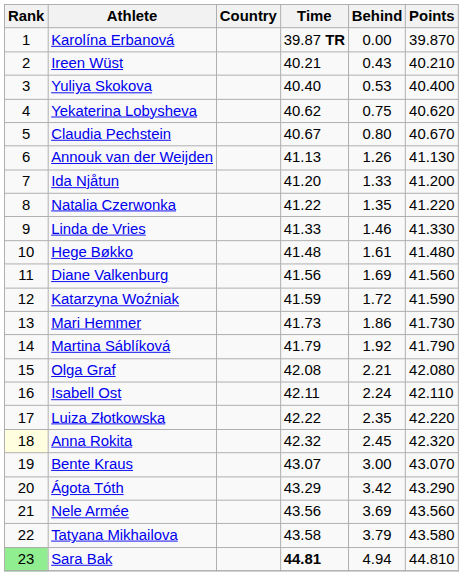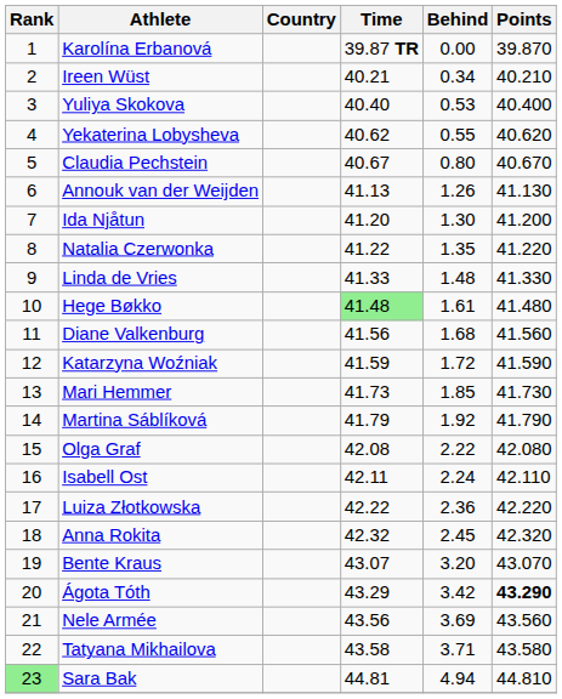 <table class="wikitable" style="text-align:center">
 <tr>
 <th>Rank</th>
 <th>Athlete</th>
 <th>Country</th>
 <th>Time</th>
 <th>Behind</th>
 <th>Points</th>
 </tr>
 <tr>
 <td>1</td>
 <td align="left"><a href='#'>Karolína Erbanová</a></td>
 <td align="left"></td>
 <td align="left">39.87 <strong>TR</strong></td>
 <td>0.00</td>
 <td align="left">39.870</td>
 </tr>
 <tr>
 <td>2</td>
 <td align="left"><a href='#'>Ireen Wüst</a></td>
 <td align="left"></td>
 <td align="left">40.21</td>
-<td>0.43</td>
+<td>0.34</td>
 <td align="left">40.210</td>
 </tr>
 <tr>
 <td>3</td>
 <td align="left"><a href='#'>Yuliya Skokova</a></td>
 <td align="left"></td>
 <td align="left">40.40</td>
 <td>0.53</td>
 <td align="left">40.400</td>
 </tr>
 <tr>
 <td>4</td>
 <td align="left"><a href='#'>Yekaterina Lobysheva</a></td>
 <td align="left"></td>
 <td align="left">40.62</td>
-<td>0.75</td>
+<td>0.55</td>
 <td align="left">40.620</td>
 </tr>
 <tr>
 <td>5</td>
 <td align="left"><a href='#'>Claudia Pechstein</a></td>
 <td align="left"></td>
 <td align="left">40.67</td>
 <td>0.80</td>
 <td align="left">40.670</td>
 </tr>
 <tr>
 <td>6</td>
 <td align="left"><a href='#'>Annouk van der Weijden</a></td>
 <td align="left"></td>
 <td align="left">41.13</td>
 <td>1.26</td>
 <td align="left">41.130</td>
 </tr>
 <tr>
 <td>7</td>
 <td align="left"><a href='#'>Ida Njåtun</a></td>
 <td align="left"></td>
 <td align="left">41.20</td>
-<td>1.33</td>
+<td>1.30</td>
 <td align="left">41.200</td>
 </tr>
 <tr>
 <td>8</td>
 <td align="left"><a href='#'>Natalia Czerwonka</a></td>
 <td align="left"></td>
 <td align="left">41.22</td>
 <td>1.35</td>
 <td align="left">41.220</td>
 </tr>
 <tr>
 <td>9</td>
 <td align="left"><a href='#'>Linda de Vries</a></td>
 <td align="left"></td>
 <td align="left">41.33</td>
-<td>1.46</td>
+<td>1.48</td>
 <td align="left">41.330</td>
 </tr>
 <tr>
 <td>10</td>
 <td align="left"><a href='#'>Hege Bøkko</a></td>
 <td align="left"></td>
-<td align="left">41.48</td>
+<td align="left" style="background: lightgreen;">41.48</td>
 <td>1.61</td>
 <td align="left">41.480</td>
 </tr>
 <tr>
 <td>11</td>
 <td align="left"><a href='#'>Diane Valkenburg</a></td>
 <td align="left"></td>
 <td align="left">41.56</td>
-<td>1.69</td>
+<td>1.68</td>
 <td align="left">41.560</td>
 </tr>
 <tr>
 <td>12</td>
 <td align="left"><a href='#'>Katarzyna Woźniak</a></td>
 <td align="left"></td>
 <td align="left">41.59</td>
 <td>1.72</td>
 <td align="left">41.590</td>
 </tr>
 <tr>
 <td>13</td>
 <td align="left"><a href='#'>Mari Hemmer</a></td>
 <td align="left"></td>
 <td align="left">41.73</td>
-<td>1.86</td>
+<td>1.85</td>
 <td align="left">41.730</td>
 </tr>
 <tr>
 <td>14</td>
 <td align="left"><a href='#'>Martina Sáblíková</a></td>
 <td align="left"></td>
 <td align="left">41.79</td>
 <td>1.92</td>
 <td align="left">41.790</td>
 </tr>
 <tr>
 <td>15</td>
 <td align="left"><a href='#'>Olga Graf</a></td>
 <td align="left"></td>
 <td align="left">42.08</td>
-<td>2.21</td>
+<td>2.22</td>
 <td align="left">42.080</td>
 </tr>
 <tr>
 <td>16</td>
 <td align="left"><a href='#'>Isabell Ost</a></td>
 <td align="left"></td>
 <td align="left">42.11</td>
 <td>2.24</td>
 <td align="left">42.110</td>
 </tr>
 <tr>
 <td>17</td>
 <td align="left"><a href='#'>Luiza Złotkowska</a></td>
 <td align="left"></td>
 <td align="left">42.22</td>
-<td>2.35</td>
+<td>2.36</td>
 <td align="left">42.220</td>
 </tr>
 <tr>
-<td style="background: lightyellow;">18</td>
+<td>18</td>
 <td align="left"><a href='#'>Anna Rokita</a></td>
 <td align="left"></td>
 <td align="left">42.32</td>
 <td>2.45</td>
 <td align="left">42.320</td>
 </tr>
 <tr>
 <td>19</td>
 <td align="left"><a href='#'>Bente Kraus</a></td>
 <td align="left"></td>
 <td align="left">43.07</td>
-<td>3.00</td>
+<td>3.20</td>
 <td align="left">43.070</td>
 </tr>
 <tr>
 <td>20</td>
 <td align="left"><a href='#'>Ágota Tóth</a></td>
 <td align="left"></td>
 <td align="left">43.29</td>
 <td>3.42</td>
-<td align="left">43.290</td>
+<td align="left"><strong>43.290</strong></td>
 </tr>
 <tr>
 <td>21</td>
 <td align="left"><a href='#'>Nele Armée</a></td>
 <td align="left"></td>
 <td align="left">43.56</td>
 <td>3.69</td>
 <td align="left">43.560</td>
 </tr>
 <tr>
 <td>22</td>
 <td align="left"><a href='#'>Tatyana Mikhailova</a></td>
 <td align="left"></td>
 <td align="left">43.58</td>
-<td>3.79</td>
+<td>3.71</td>
 <td align="left">43.580</td>
 </tr>
 <tr>
 <td style="background: lightgreen;">23</td>
 <td align="left"><a href='#'>Sara Bak</a></td>
 <td align="left"></td>
-<td align="left"><strong>44.81</strong></td>
+<td align="left">44.81</td>
 <td>4.94</td>
 <td align="left">44.810</td>
 </tr>
 <tr>
 </tr>
 </table>
